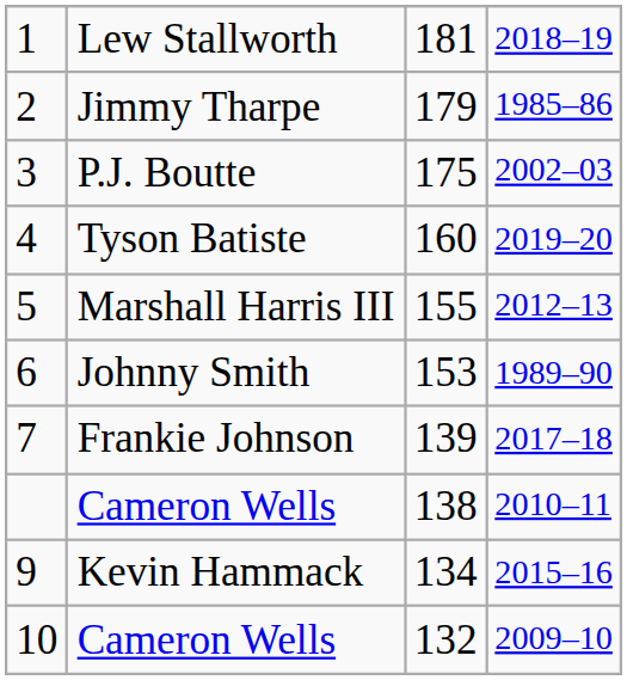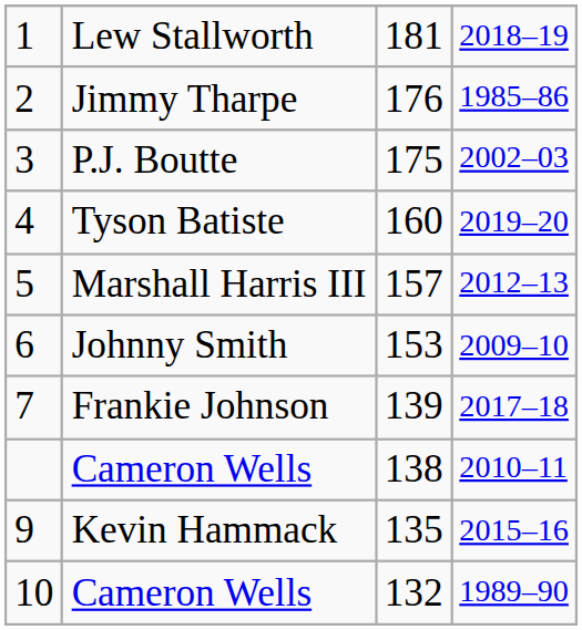 <table class="wikitable">
 <tr>
 </tr>
 <tr>
 <td>1</td>
 <td>Lew Stallworth</td>
 <td>181</td>
 <td style="font-size:80%;"><a href='#'>2018–19</a></td>
 </tr>
 <tr>
 <td>2</td>
 <td>Jimmy Tharpe</td>
-<td>179</td>
+<td>176</td>
 <td style="font-size:80%;"><a href='#'>1985–86</a></td>
 </tr>
 <tr>
 <td>3</td>
 <td>P.J. Boutte</td>
 <td>175</td>
 <td style="font-size:80%;"><a href='#'>2002–03</a></td>
 </tr>
 <tr>
 <td>4</td>
 <td>Tyson Batiste</td>
 <td>160</td>
 <td style="font-size:80%;"><a href='#'>2019–20</a></td>
 </tr>
 <tr>
 <td>5</td>
 <td>Marshall Harris III</td>
-<td>155</td>
+<td>157</td>
 <td style="font-size:80%;"><a href='#'>2012–13</a></td>
 </tr>
 <tr>
 <td>6</td>
 <td>Johnny Smith</td>
 <td>153</td>
-<td style="font-size:80%;"><a href='#'>1989–90</a></td>
+<td style="font-size:80%;"><a href='#'>2009–10</a></td>
 </tr>
 <tr>
 <td>7</td>
 <td>Frankie Johnson</td>
 <td>139</td>
 <td style="font-size:80%;"><a href='#'>2017–18</a></td>
 </tr>
 <tr>
 <td></td>
 <td><a href='#'>Cameron Wells</a></td>
 <td>138</td>
 <td style="font-size:80%;"><a href='#'>2010–11</a></td>
 </tr>
 <tr>
 <td>9</td>
 <td>Kevin Hammack</td>
-<td>134</td>
+<td>135</td>
 <td style="font-size:80%;"><a href='#'>2015–16</a></td>
 </tr>
 <tr>
 <td>10</td>
 <td><a href='#'>Cameron Wells</a></td>
 <td>132</td>
-<td style="font-size:80%;"><a href='#'>2009–10</a></td>
+<td style="font-size:80%;"><a href='#'>1989–90</a></td>
 </tr>
 </table>
